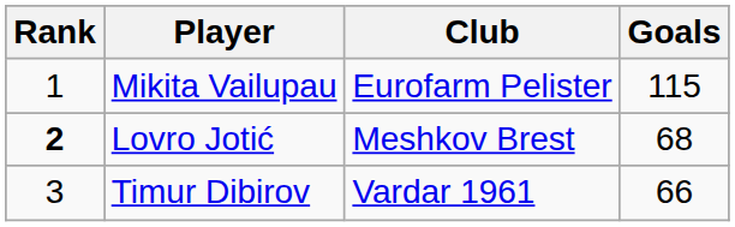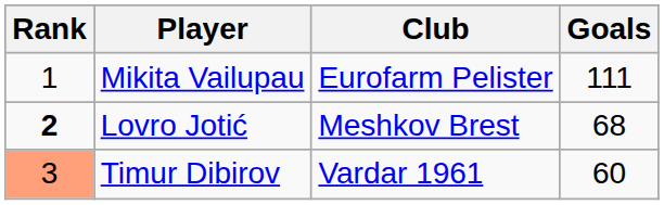 <table class="wikitable sortable" style="text-align:center">
 <tr>
 <th>Rank</th>
 <th>Player</th>
 <th>Club</th>
 <th>Goals</th>
 </tr>
 <tr>
 <td>1</td>
 <td align="left"> <a href='#'>Mikita Vailupau</a></td>
 <td align="left"> <a href='#'>Eurofarm Pelister</a></td>
-<td>115</td>
+<td>111</td>
 </tr>
 <tr>
 <td><strong>2</strong></td>
 <td align="left"> <a href='#'>Lovro Jotić</a></td>
 <td align="left"> <a href='#'>Meshkov Brest</a></td>
 <td>68</td>
 </tr>
 <tr>
-<td>3</td>
+<td style="background: lightsalmon;">3</td>
 <td align="left"> <a href='#'>Timur Dibirov</a></td>
 <td align="left"> <a href='#'>Vardar 1961</a></td>
-<td>66</td>
+<td>60</td>
 </tr>
 </table>
